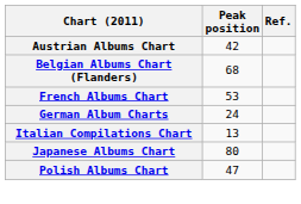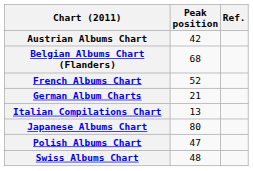 <table class="wikitable sortable plainrowheaders" style="text-align: center">
 <tr>
 <th scope="col" style="width:17em;">Chart (2011)</th>
 <th scope="col">Peak<br>position</th>
 <th scope="col">Ref.</th>
 </tr>
 <tr>
 <th scope="row">Austrian Albums Chart</th>
 <td>42</td>
 <td></td>
 </tr>
 <tr>
 <th scope="row"><a href='#'>Belgian Albums Chart</a> (Flanders)</th>
 <td>68</td>
 <td></td>
 </tr>
 <tr>
 <th scope="row"><a href='#'>French Albums Chart</a></th>
-<td>53</td>
+<td>52</td>
 <td></td>
 </tr>
 <tr>
 <th scope="row"><a href='#'>German Album Charts</a></th>
-<td>24</td>
+<td>21</td>
 <td></td>
 </tr>
 <tr>
 <th scope="row"><a href='#'>Italian Compilations Chart</a></th>
 <td>13</td>
 <td></td>
 </tr>
 <tr>
 <th scope="row"><a href='#'>Japanese Albums Chart</a></th>
 <td>80</td>
 <td></td>
 </tr>
 <tr>
 <th scope="row"><a href='#'>Polish Albums Chart</a></th>
 <td>47</td>
 <td></td>
 </tr>
+<tr>
+<th scope="row"><a href='#'>Swiss Albums Chart</a></th>
+<td>48</td>
+<td></td>
+</tr>
 </table>
